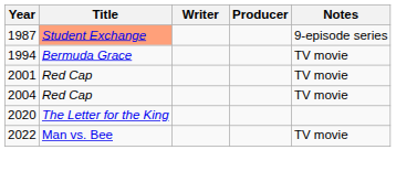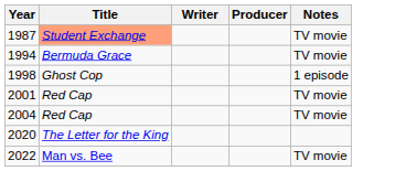 <table class="wikitable">
 <tr>
 <th>Year</th>
 <th>Title</th>
 <th width=65>Writer</th>
 <th width=65>Producer</th>
 <th>Notes</th>
 </tr>
 <tr>
 <td>1987</td>
 <td style="background: lightsalmon;"><em><a href='#'>Student Exchange</a></em></td>
 <td></td>
 <td></td>
-<td>9-episode series</td>
+<td>TV movie</td>
 </tr>
 <tr>
 <td>1994</td>
 <td><em><a href='#'>Bermuda Grace</a></em></td>
 <td></td>
 <td></td>
 <td>TV movie</td>
+</tr>
+<tr>
+<td>1998</td>
+<td><em>Ghost Cop</em></td>
+<td></td>
+<td></td>
+<td>1 episode</td>
 </tr>
 <tr>
 <td>2001</td>
 <td><em>Red Cap</em></td>
 <td></td>
 <td></td>
 <td>TV movie</td>
 </tr>
 <tr>
 <td>2004</td>
 <td><em>Red Cap</em></td>
 <td></td>
 <td></td>
 <td>TV movie</td>
 </tr>
 <tr>
 <td>2020</td>
 <td><em><a href='#'>The Letter for the King</a></td>
 <td></td>
 <td></td>
 <td></td>
 </tr>
 <tr>
 <td>2022</td>
 <td></em><a href='#'>Man vs. Bee</a><em></td>
 <td></td>
 <td></td>
 <td>TV movie</td>
 </tr>
 </table>
